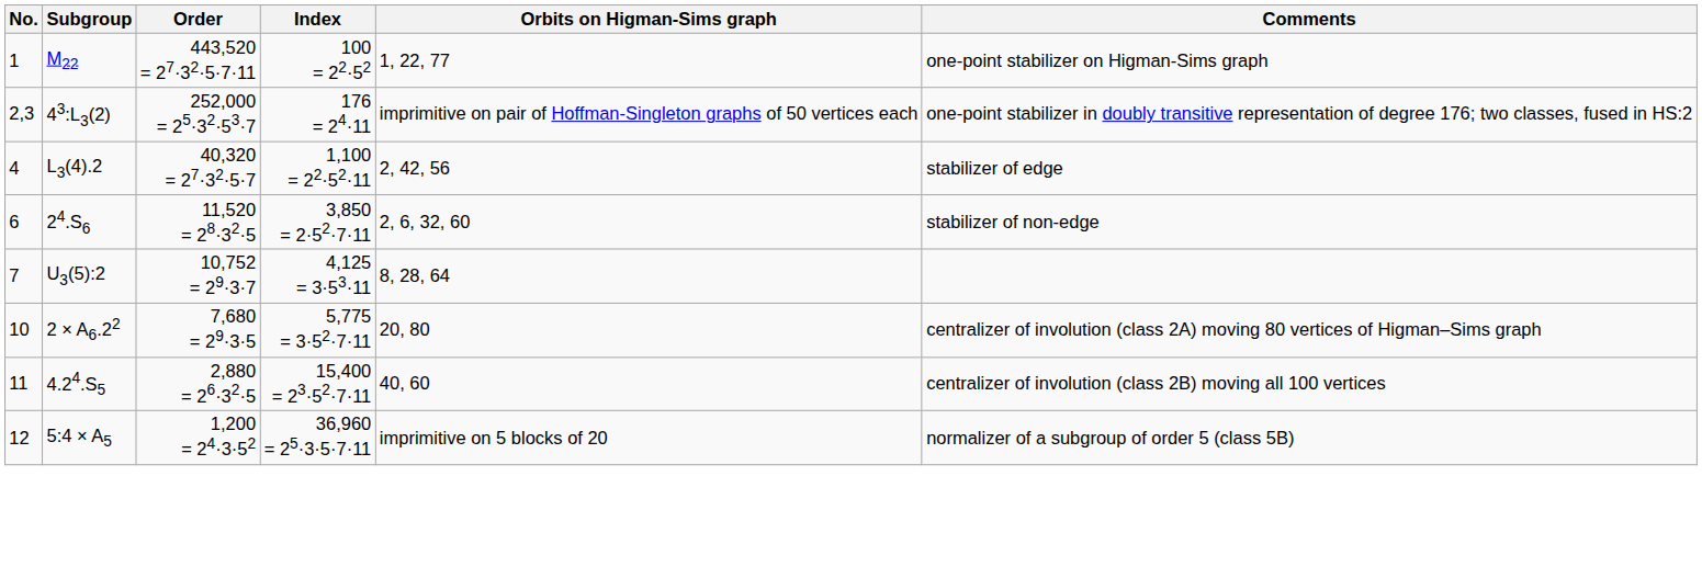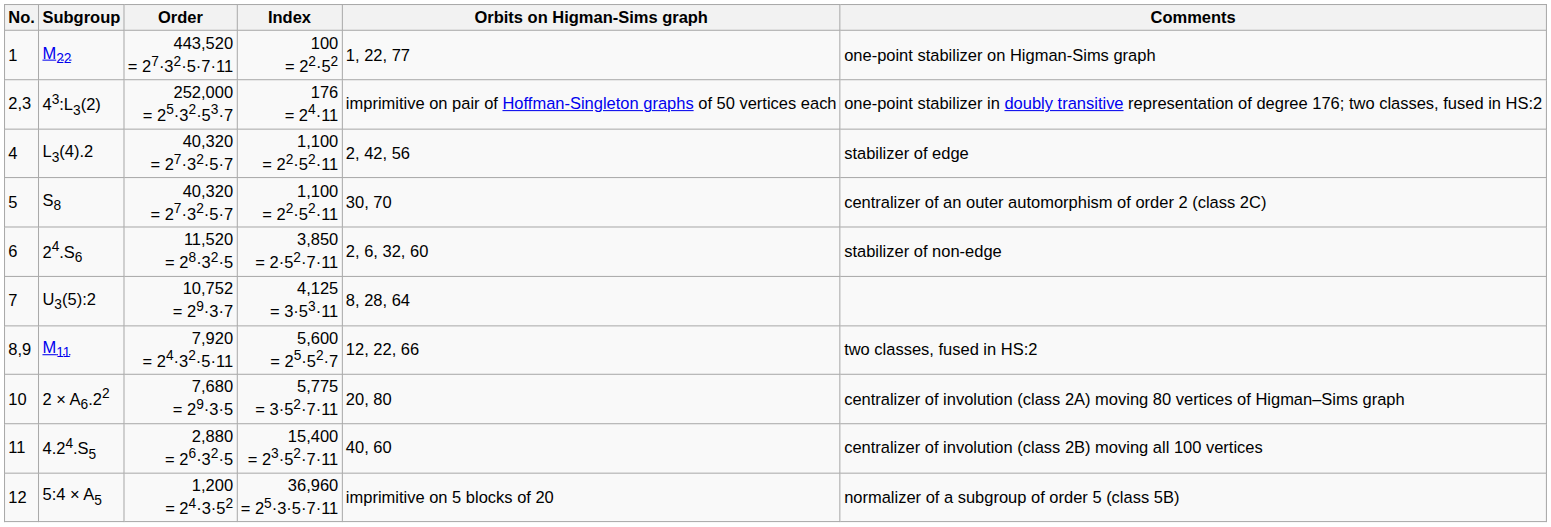 <table class="wikitable">
 <tr>
 <th>No.</th>
 <th>Subgroup</th>
 <th>Order</th>
 <th>Index</th>
 <th>Orbits on Higman-Sims graph</th>
 <th>Comments</th>
 </tr>
 <tr>
 <td>1</td>
 <td><a href='#'>M<sub>22</sub></a></td>
 <td align=right>443,520<br>= 2<sup>7</sup>·3<sup>2</sup>·5·7·11</td>
 <td align=right>100<br>= 2<sup>2</sup>·5<sup>2</sup></td>
 <td>1, 22, 77</td>
 <td>one-point stabilizer on Higman-Sims graph</td>
 </tr>
 <tr>
 <td>2,3</td>
 <td>4<sup>3</sup>:L<sub>3</sub>(2)</td>
 <td align=right>252,000<br>= 2<sup>5</sup>·3<sup>2</sup>·5<sup>3</sup>·7</td>
 <td align=right>176<br>= 2<sup>4</sup>·11</td>
 <td>imprimitive on pair of <a href='#'>Hoffman-Singleton graphs</a> of 50 vertices each</td>
 <td>one-point stabilizer in <a href='#'>doubly transitive</a> representation of degree 176; two  classes, fused in HS:2</td>
 </tr>
 <tr>
 <td>4</td>
 <td>L<sub>3</sub>(4).2</td>
 <td align=right>40,320<br>= 2<sup>7</sup>·3<sup>2</sup>·5·7</td>
 <td align=right>1,100<br>= 2<sup>2</sup>·5<sup>2</sup>·11</td>
 <td>2, 42, 56</td>
 <td>stabilizer of edge</td>
 </tr>
 <tr>
+<td>5</td>
+<td>S<sub>8</sub></td>
+<td align=right>40,320<br>= 2<sup>7</sup>·3<sup>2</sup>·5·7</td>
+<td align=right>1,100<br>= 2<sup>2</sup>·5<sup>2</sup>·11</td>
+<td>30, 70</td>
+<td>centralizer of an outer automorphism of order 2 (class 2C)</td>
+</tr>
+<tr>
 <td>6</td>
 <td>2<sup>4</sup>.S<sub>6</sub></td>
 <td align=right>11,520<br>= 2<sup>8</sup>·3<sup>2</sup>·5</td>
 <td align=right>3,850<br>= 2·5<sup>2</sup>·7·11</td>
 <td>2, 6, 32, 60</td>
 <td>stabilizer of non-edge</td>
 </tr>
 <tr>
 <td>7</td>
 <td>U<sub>3</sub>(5):2</td>
 <td align=right>10,752<br>= 2<sup>9</sup>·3·7</td>
 <td align=right>4,125<br>= 3·5<sup>3</sup>·11</td>
 <td>8, 28, 64</td>
+</tr>
+<tr>
+<td>8,9</td>
+<td><a href='#'>M<sub>11</sub></a></td>
+<td align=right>7,920<br>= 2<sup>4</sup>·3<sup>2</sup>·5·11</td>
+<td align=right>5,600<br>= 2<sup>5</sup>·5<sup>2</sup>·7</td>
+<td>12, 22, 66</td>
+<td>two  classes, fused in HS:2</td>
 </tr>
 <tr>
 <td>10</td>
 <td>2 × A<sub>6</sub>.2<sup>2</sup></td>
 <td align=right>7,680<br>= 2<sup>9</sup>·3·5</td>
 <td align=right>5,775<br>= 3·5<sup>2</sup>·7·11</td>
 <td>20, 80</td>
 <td>centralizer of involution (class 2A) moving 80 vertices of Higman–Sims graph</td>
 </tr>
 <tr>
 <td>11</td>
 <td>4.2<sup>4</sup>.S<sub>5</sub></td>
 <td align=right>2,880<br>= 2<sup>6</sup>·3<sup>2</sup>·5</td>
 <td align=right>15,400<br>= 2<sup>3</sup>·5<sup>2</sup>·7·11</td>
 <td>40, 60</td>
 <td>centralizer of involution (class 2B) moving all 100 vertices</td>
 </tr>
 <tr>
 <td>12</td>
 <td>5:4 × A<sub>5</sub></td>
 <td align=right>1,200<br>= 2<sup>4</sup>·3·5<sup>2</sup></td>
 <td align=right>36,960<br>= 2<sup>5</sup>·3·5·7·11</td>
 <td>imprimitive on 5 blocks of 20</td>
 <td>normalizer of a subgroup of order 5 (class 5B)</td>
 </tr>
 </table>
